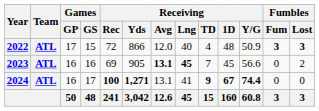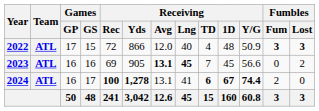 <table class=wikitable style="text-align:center;">
 <tr>
 <th rowspan=2>Year</th>
 <th rowspan=2>Team</th>
 <th colspan=2>Games</th>
 <th colspan="7">Receiving</th>
 <th colspan="2">Fumbles</th>
 </tr>
 <tr>
 <th>GP</th>
 <th>GS</th>
 <th>Rec</th>
 <th>Yds</th>
 <th>Avg</th>
 <th>Lng</th>
 <th>TD</th>
 <th>1D</th>
 <th>Y/G</th>
 <th>Fum</th>
 <th>Lost</th>
 </tr>
 <tr>
 <th><a href='#'>2022</a></th>
 <th><a href='#'>ATL</a></th>
 <td>17</td>
 <td>15</td>
 <td>72</td>
 <td>866</td>
 <td>12.0</td>
 <td>40</td>
 <td>4</td>
 <td>48</td>
 <td>50.9</td>
 <td><strong>3</strong></td>
 <td><strong>3</strong></td>
 </tr>
 <tr>
 <th><a href='#'>2023</a></th>
 <th><a href='#'>ATL</a></th>
 <td>16</td>
 <td>16</td>
 <td>69</td>
 <td>905</td>
 <td><strong>13.1</strong></td>
 <td><strong>45</strong></td>
 <td>7</td>
 <td>45</td>
 <td>56.6</td>
 <td>0</td>
 <td>2</td>
 </tr>
 <tr>
 <th><a href='#'>2024</a></th>
 <th><a href='#'>ATL</a></th>
 <td>16</td>
 <td>17</td>
 <td><strong>100</strong></td>
-<td><strong>1,271</strong></td>
+<td><strong>1,278</strong></td>
 <td>13.1</td>
 <td>41</td>
-<td><strong>9</strong></td>
+<td><strong>6</strong></td>
 <td><strong>67</strong></td>
 <td><strong>74.4</strong></td>
-<td>0</td>
+<td>2</td>
 <td>0</td>
 </tr>
 <tr>
 <th colspan="2"></th>
 <th>50</th>
 <th>48</th>
 <th>241</th>
 <th>3,042</th>
 <th>12.6</th>
 <th>45</th>
 <th>15</th>
 <th>160</th>
 <th>60.8</th>
 <th>3</th>
 <th>3</th>
 </tr>
 </table>
